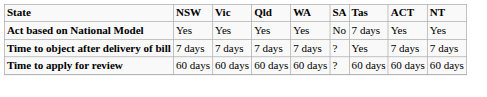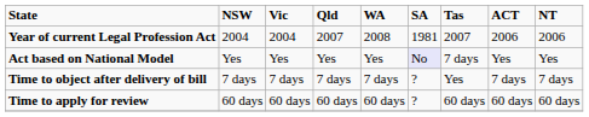 <table class=wikitable>
 <tr>
 <td><strong>State</strong></td>
 <td><strong>NSW</strong></td>
 <td><strong>Vic</strong></td>
 <td><strong>Qld</strong></td>
 <td><strong>WA</strong></td>
 <td><strong>SA</strong></td>
 <td><strong>Tas</strong></td>
 <td><strong>ACT</strong></td>
 <td><strong>NT</strong></td>
 </tr>
 <tr>
+<td><strong>Year of current Legal Profession Act</strong></td>
+<td>2004</td>
+<td>2004</td>
+<td>2007</td>
+<td>2008</td>
+<td>1981</td>
+<td>2007</td>
+<td>2006</td>
+<td>2006</td>
+</tr>
+<tr>
 <td><strong>Act based on National Model</strong></td>
 <td>Yes</td>
 <td>Yes</td>
 <td>Yes</td>
 <td>Yes</td>
-<td>No</td>
+<td style="background: lavender;">No</td>
 <td>7 days</td>
 <td>Yes</td>
 <td>Yes</td>
 </tr>
 <tr>
 <td><strong>Time to object after delivery of bill</strong></td>
 <td>7 days</td>
 <td>7 days</td>
 <td>7 days</td>
 <td>7 days</td>
 <td>?</td>
 <td>Yes</td>
 <td>7 days</td>
 <td>7 days</td>
 </tr>
 <tr>
 <td><strong>Time to apply for review</strong></td>
 <td>60 days</td>
 <td>60 days</td>
 <td>60 days</td>
 <td>60 days</td>
 <td>?</td>
 <td>60 days</td>
 <td>60 days</td>
 <td>60 days</td>
 </tr>
 <tr>
 </tr>
 </table>
